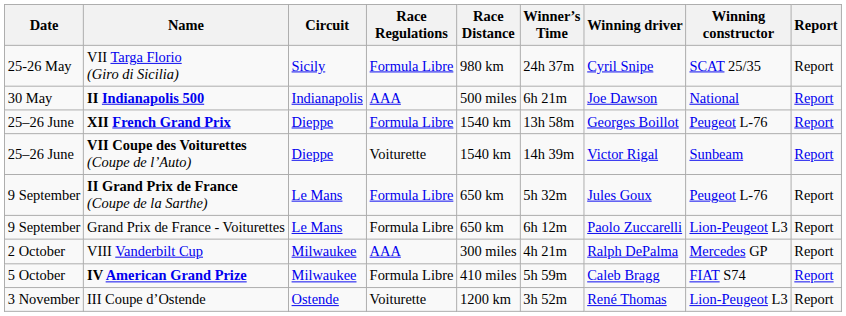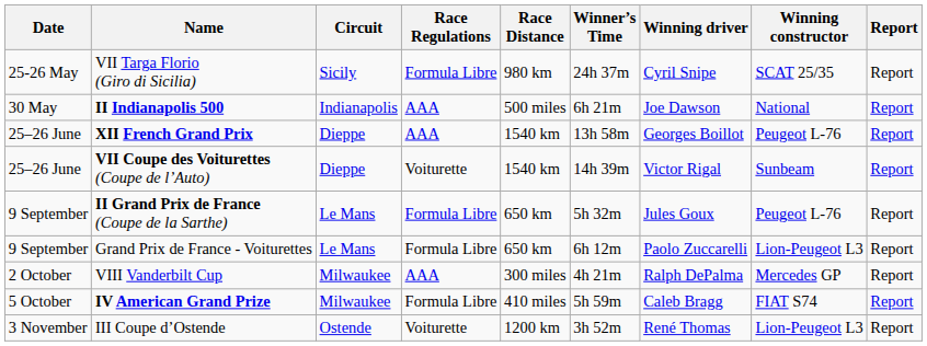 <table class="wikitable" style="font-size:95%">
 <tr>
 <th>Date</th>
 <th>Name</th>
 <th>Circuit</th>
 <th>Race<br>Regulations</th>
 <th>Race<br>Distance</th>
 <th>Winner’s<br>Time</th>
 <th>Winning driver</th>
 <th>Winning<br>constructor</th>
 <th>Report</th>
 </tr>
 <tr>
 <td>25-26 May</td>
 <td> VII <a href='#'>Targa Florio</a><br><em>(Giro di Sicilia) </em></td>
 <td><a href='#'>Sicily</a></td>
 <td><a href='#'>Formula Libre</a></td>
 <td>980 km</td>
 <td>24h 37m</td>
 <td> <a href='#'>Cyril Snipe</a></td>
 <td><a href='#'>SCAT</a> 25/35</td>
 <td>Report</td>
 </tr>
 <tr>
 <td>30 May</td>
 <td> <strong>II <a href='#'>Indianapolis 500</a></strong></td>
 <td><a href='#'>Indianapolis</a></td>
 <td><a href='#'>AAA</a></td>
 <td>500 miles</td>
 <td>6h 21m</td>
 <td> <a href='#'>Joe Dawson</a></td>
 <td><a href='#'>National</a></td>
 <td><a href='#'>Report</a></td>
 </tr>
 <tr>
 <td>25–26 June</td>
 <td> <strong>XII <a href='#'>French Grand Prix</a></strong></td>
 <td><a href='#'>Dieppe</a></td>
-<td><a href='#'>Formula Libre</a></td>
+<td><a href='#'>AAA</a></td>
 <td>1540 km</td>
 <td>13h 58m</td>
 <td> <a href='#'>Georges Boillot</a></td>
 <td><a href='#'>Peugeot</a> L-76</td>
 <td><a href='#'>Report</a></td>
 </tr>
 <tr>
 <td>25–26 June</td>
 <td> <strong>VII Coupe des Voiturettes</strong><br><em>(Coupe de l’Auto)</em></td>
 <td><a href='#'>Dieppe</a></td>
 <td>Voiturette</td>
 <td>1540 km</td>
 <td>14h 39m</td>
 <td> <a href='#'>Victor Rigal</a></td>
 <td><a href='#'>Sunbeam</a></td>
 <td><a href='#'>Report</a></td>
 </tr>
 <tr>
 <td>9 September</td>
 <td> <strong>II Grand Prix de France</strong><br><em>(Coupe de la Sarthe)</em></td>
 <td><a href='#'>Le Mans</a></td>
 <td><a href='#'>Formula Libre</a></td>
 <td>650 km</td>
 <td>5h 32m</td>
 <td> <a href='#'>Jules Goux</a></td>
 <td><a href='#'>Peugeot</a> L-76</td>
 <td>Report</td>
 </tr>
 <tr>
 <td>9 September</td>
 <td> Grand Prix de France - Voiturettes</td>
 <td><a href='#'>Le Mans</a></td>
 <td>Formula Libre</td>
 <td>650 km</td>
 <td>6h 12m</td>
 <td> <a href='#'>Paolo Zuccarelli</a></td>
 <td><a href='#'>Lion-Peugeot</a> L3</td>
 <td>Report</td>
 </tr>
 <tr>
 <td>2 October</td>
 <td> VIII <a href='#'>Vanderbilt Cup</a></td>
 <td><a href='#'>Milwaukee</a></td>
 <td><a href='#'>AAA</a></td>
 <td>300 miles</td>
 <td>4h 21m</td>
 <td> <a href='#'>Ralph DePalma</a></td>
 <td><a href='#'>Mercedes</a> GP</td>
 <td>Report</td>
 </tr>
 <tr>
 <td>5 October</td>
 <td> <strong>IV <a href='#'>American Grand Prize</a></strong></td>
 <td><a href='#'>Milwaukee</a></td>
 <td>Formula Libre</td>
 <td>410 miles</td>
 <td>5h 59m</td>
 <td> <a href='#'>Caleb Bragg</a></td>
 <td><a href='#'>FIAT</a> S74</td>
 <td><a href='#'>Report</a></td>
 </tr>
 <tr>
 <td>3 November</td>
 <td> III Coupe d’Ostende</td>
 <td><a href='#'>Ostende</a></td>
 <td>Voiturette</td>
 <td>1200 km</td>
 <td>3h 52m</td>
 <td> <a href='#'>René Thomas</a></td>
 <td><a href='#'>Lion-Peugeot</a> L3</td>
 <td>Report</td>
 </tr>
 </table>
